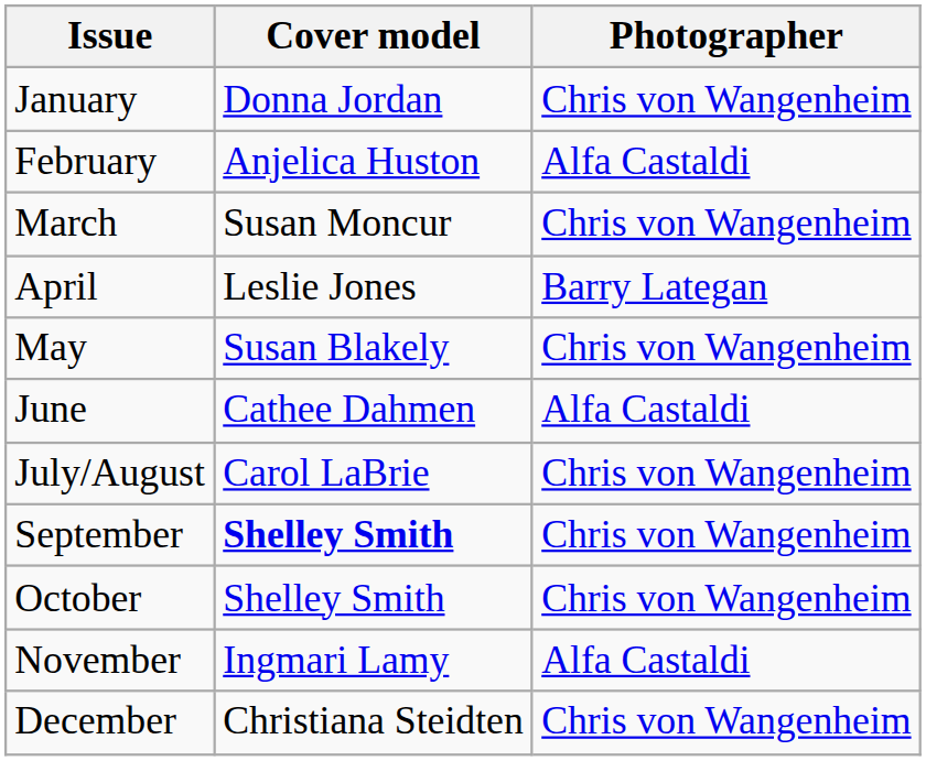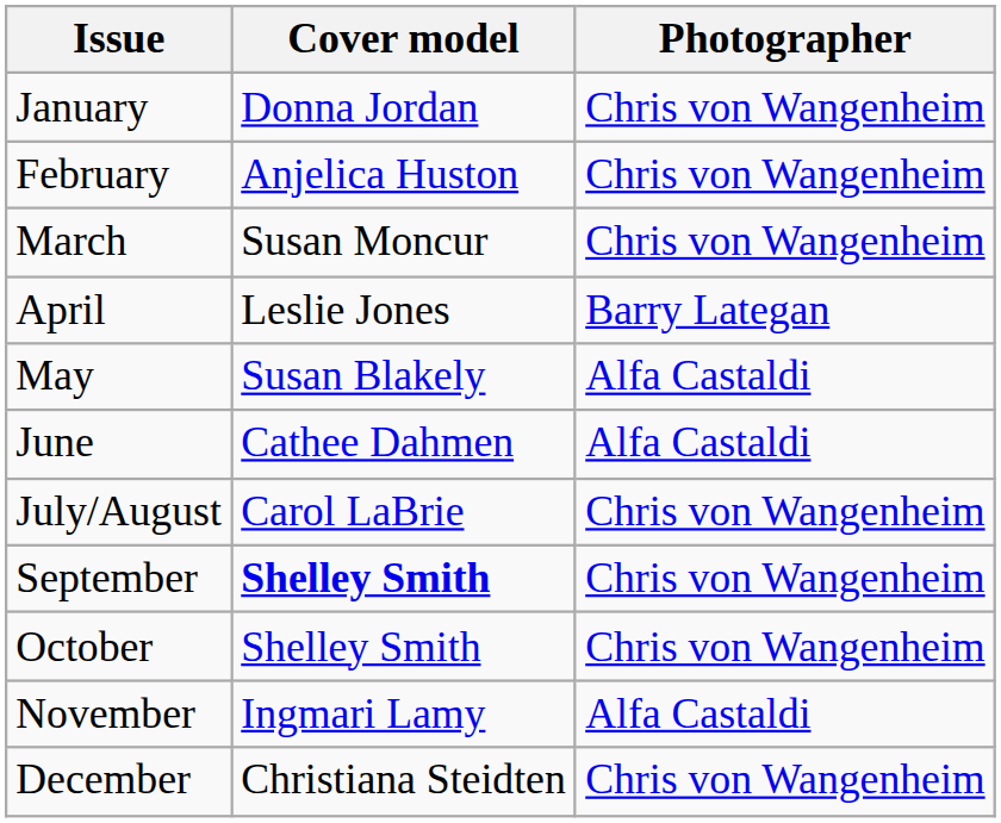 <table class="sortable wikitable">
 <tr>
 <th>Issue</th>
 <th>Cover model</th>
 <th>Photographer</th>
 </tr>
 <tr>
 <td>January</td>
 <td><a href='#'>Donna Jordan</a></td>
 <td><a href='#'>Chris von Wangenheim</a></td>
 </tr>
 <tr>
 <td>February</td>
 <td><a href='#'>Anjelica Huston</a></td>
-<td><a href='#'>Alfa Castaldi</a></td>
+<td><a href='#'>Chris von Wangenheim</a></td>
 </tr>
 <tr>
 <td>March</td>
 <td>Susan Moncur</td>
 <td><a href='#'>Chris von Wangenheim</a></td>
 </tr>
 <tr>
 <td>April</td>
 <td>Leslie Jones</td>
 <td><a href='#'>Barry Lategan</a></td>
 </tr>
 <tr>
 <td>May</td>
 <td><a href='#'>Susan Blakely</a></td>
-<td><a href='#'>Chris von Wangenheim</a></td>
+<td><a href='#'>Alfa Castaldi</a></td>
 </tr>
 <tr>
 <td>June</td>
 <td><a href='#'>Cathee Dahmen</a></td>
 <td><a href='#'>Alfa Castaldi</a></td>
 </tr>
 <tr>
 <td>July/August</td>
 <td><a href='#'>Carol LaBrie</a></td>
 <td><a href='#'>Chris von Wangenheim</a></td>
 </tr>
 <tr>
 <td>September</td>
 <td><strong><a href='#'>Shelley Smith</a></strong></td>
 <td><a href='#'>Chris von Wangenheim</a></td>
 </tr>
 <tr>
 <td>October</td>
 <td><a href='#'>Shelley Smith</a></td>
 <td><a href='#'>Chris von Wangenheim</a></td>
 </tr>
 <tr>
 <td>November</td>
 <td><a href='#'>Ingmari Lamy</a></td>
 <td><a href='#'>Alfa Castaldi</a></td>
 </tr>
 <tr>
 <td>December</td>
 <td>Christiana Steidten</td>
 <td><a href='#'>Chris von Wangenheim</a></td>
 </tr>
 </table>
